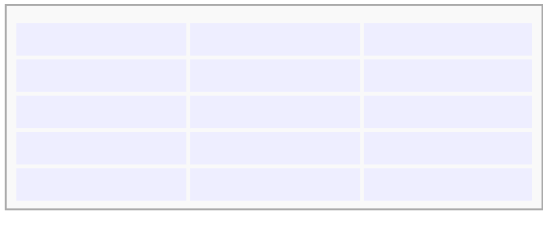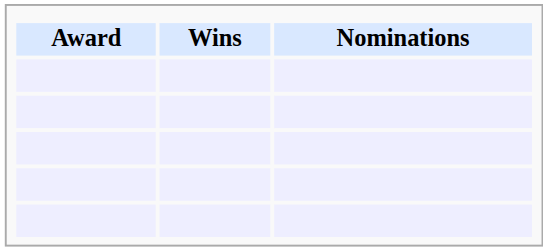 <table class="infobox" style="width: 22em; text-align: left; font-size: 80%; vertical-align: middle;">
 <tr>
 <td colspan="3" style="text-align:center;"></td>
+</tr>
+<tr style="background:#d9e8ff; text-align:center;">
+<th style="vertical-align: middle;">Award</th>
+<td><strong>Wins</strong></td>
+<td><strong>Nominations</strong></td>
 </tr>
 <tr style="background:#eef;">
 <td style="text-align:center;"><br></td>
 <td></td>
 <td></td>
 </tr>
 <tr style="background:#eef;">
 <td style="text-align:center;"><br></td>
 <td></td>
 <td></td>
 </tr>
 <tr style="background:#eef;">
 <td style="text-align:center;"><br></td>
 <td></td>
 <td></td>
 </tr>
 <tr style="background:#eef;">
 <td style="text-align:center;"><br></td>
 <td></td>
 <td></td>
 </tr>
 <tr style="background:#eef;">
 <td style="text-align:center;"><br></td>
 <td></td>
 <td></td>
 </tr>
 </table>
